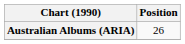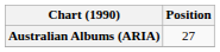 <table class="wikitable sortable plainrowheaders" style="text-align:center">
 <tr>
 <th scope="col">Chart (1990)</th>
 <th scope="col">Position</th>
 </tr>
 <tr>
 <th scope="row">Australian Albums (ARIA)</th>
-<td>26</td>
+<td>27</td>
 </tr>
 <tr>
 </tr>
 </table>
